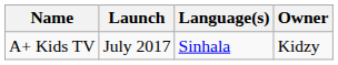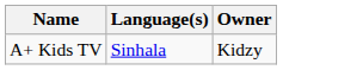 <table class="wikitable">
 <tr>
 <th>Name</th>
-<th>Launch</th>
 <th>Language(s)</th>
 <th>Owner</th>
 </tr>
 <tr>
 <td>A+ Kids TV</td>
-<td>July 2017</td>
 <td><a href='#'>Sinhala</a></td>
 <td>Kidzy</td>
 </tr>
 </table>
